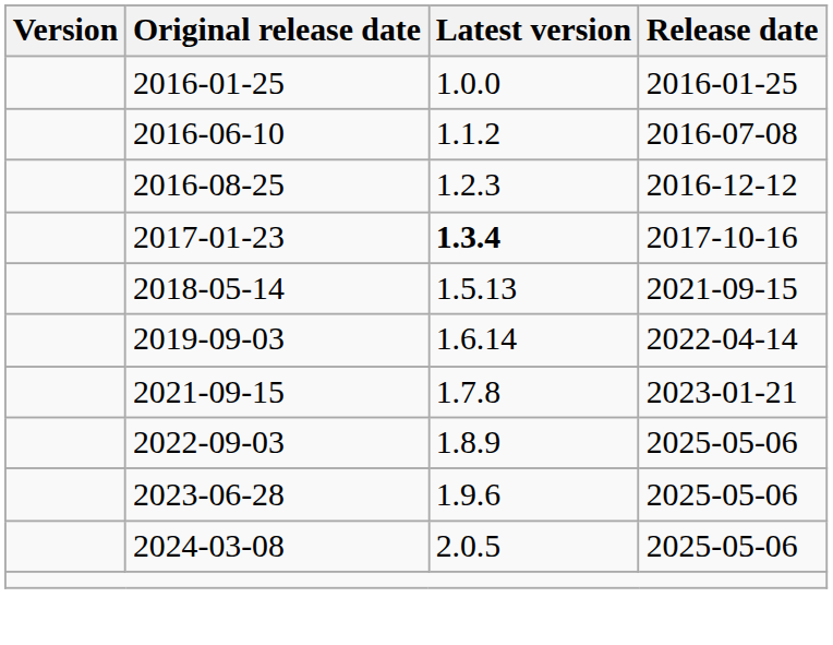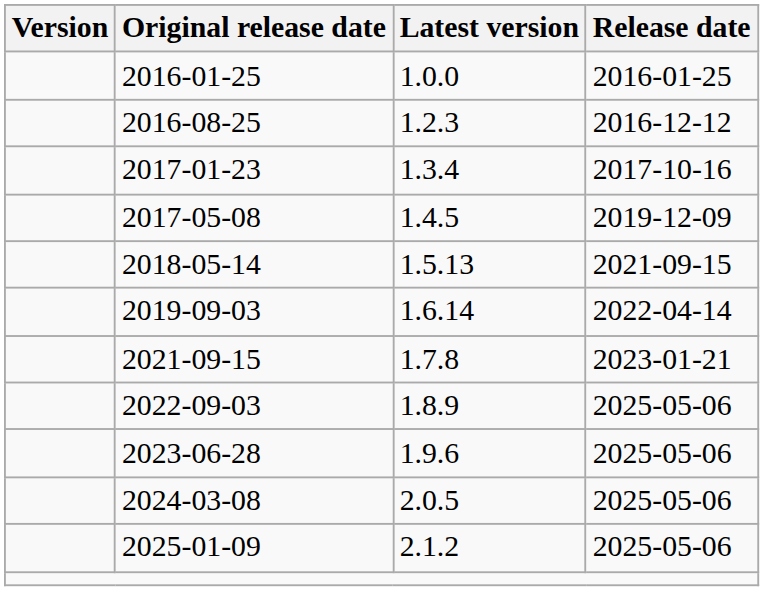 <table class="wikitable">
 <tr>
 <th>Version</th>
 <th>Original release date</th>
 <th>Latest version</th>
 <th>Release date</th>
 </tr>
 <tr>
 <td></td>
 <td>2016-01-25</td>
 <td>1.0.0</td>
 <td>2016-01-25</td>
 </tr>
 <tr>
 <td></td>
-<td>2016-06-10</td>
-<td>1.1.2</td>
-<td>2016-07-08</td>
-</tr>
-<tr>
-<td></td>
 <td>2016-08-25</td>
 <td>1.2.3</td>
 <td>2016-12-12</td>
 </tr>
 <tr>
 <td></td>
 <td>2017-01-23</td>
-<td><strong>1.3.4</strong></td>
+<td>1.3.4</td>
 <td>2017-10-16</td>
+</tr>
+<tr>
+<td></td>
+<td>2017-05-08</td>
+<td>1.4.5</td>
+<td>2019-12-09</td>
 </tr>
 <tr>
 <td></td>
 <td>2018-05-14</td>
 <td>1.5.13</td>
 <td>2021-09-15</td>
 </tr>
 <tr>
 <td></td>
 <td>2019-09-03</td>
 <td>1.6.14</td>
 <td>2022-04-14</td>
 </tr>
 <tr>
 <td></td>
 <td>2021-09-15</td>
 <td>1.7.8</td>
 <td>2023-01-21</td>
 </tr>
 <tr>
 <td></td>
 <td>2022-09-03</td>
 <td>1.8.9</td>
 <td>2025-05-06</td>
 </tr>
 <tr>
 <td></td>
 <td>2023-06-28</td>
 <td>1.9.6</td>
 <td>2025-05-06</td>
 </tr>
 <tr>
 <td></td>
 <td>2024-03-08</td>
 <td>2.0.5</td>
 <td>2025-05-06</td>
 </tr>
 <tr>
+<td></td>
+<td>2025-01-09</td>
+<td>2.1.2</td>
+<td>2025-05-06</td>
+</tr>
+<tr>
 <td colspan="4"><small></small></td>
 </tr>
 </table>
